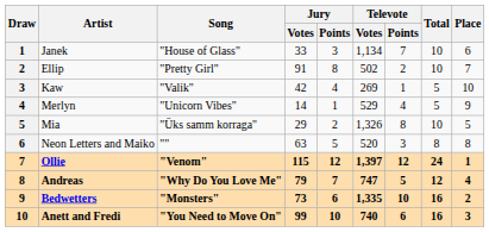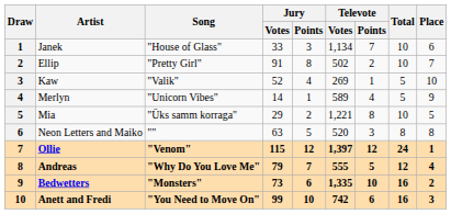 <table class="sortable wikitable plainrowheaders" style="margin: 1em auto 1em auto; text-align:center;">
 <tr>
 <th rowspan="2" scope="col">Draw</th>
 <th rowspan="2" scope="col">Artist</th>
 <th rowspan="2" scope="col">Song</th>
 <th colspan="2" scope="col">Jury</th>
 <th colspan="2" scope="col">Televote</th>
 <th rowspan="2" scope="col">Total</th>
 <th rowspan="2" scope="col">Place</th>
 </tr>
 <tr>
 <th>Votes</th>
 <th>Points</th>
 <th>Votes</th>
 <th>Points</th>
 </tr>
 <tr>
 <th scope="row" style="text-align:center;">1</th>
 <td align="left">Janek</td>
 <td align="left">"House of Glass"</td>
 <td>33</td>
 <td>3</td>
 <td>1,134</td>
 <td>7</td>
 <td>10</td>
 <td>6</td>
 </tr>
 <tr>
 <th scope="row" style="text-align:center;">2</th>
 <td align="left">Ellip</td>
 <td align="left">"Pretty Girl"</td>
 <td>91</td>
 <td>8</td>
 <td>502</td>
 <td>2</td>
 <td>10</td>
 <td>7</td>
 </tr>
 <tr>
 <th scope="row" style="text-align:center;">3</th>
 <td align="left">Kaw</td>
 <td align="left">"Valik"</td>
-<td>42</td>
+<td>52</td>
 <td>4</td>
 <td>269</td>
 <td>1</td>
 <td>5</td>
 <td>10</td>
 </tr>
 <tr>
 <th scope="row" style="text-align:center;">4</th>
 <td align="left">Merlyn</td>
 <td align="left">"Unicorn Vibes"</td>
 <td>14</td>
 <td>1</td>
-<td>529</td>
+<td>589</td>
 <td>4</td>
 <td>5</td>
 <td>9</td>
 </tr>
 <tr>
 <th scope="row" style="text-align:center;">5</th>
 <td align="left">Mia</td>
 <td align="left">"Üks samm korraga"</td>
 <td>29</td>
 <td>2</td>
-<td>1,326</td>
+<td>1,221</td>
 <td>8</td>
 <td>10</td>
 <td>5</td>
 </tr>
 <tr>
 <th scope="row" style="text-align:center;">6</th>
 <td align="left">Neon Letters and Maiko</td>
 <td align="left">""</td>
 <td>63</td>
 <td>5</td>
 <td>520</td>
 <td>3</td>
 <td>8</td>
 <td>8</td>
 </tr>
 <tr style="font-weight:bold; background:navajowhite;">
 <th scope="row" style="text-align:center; font-weight:bold; background:navajowhite;">7</th>
 <td align="left"><a href='#'>Ollie</a></td>
 <td align="left">"Venom"</td>
 <td>115</td>
 <td>12</td>
 <td>1,397</td>
 <td>12</td>
 <td>24</td>
 <td>1</td>
 </tr>
 <tr style="font-weight:bold; background:navajowhite;">
 <th scope="row" style="text-align:center; font-weight:bold; background:navajowhite;">8</th>
 <td align="left">Andreas</td>
 <td align="left">"Why Do You Love Me"</td>
 <td>79</td>
 <td>7</td>
-<td>747</td>
+<td>555</td>
 <td>5</td>
 <td>12</td>
 <td>4</td>
 </tr>
 <tr style="font-weight:bold; background:navajowhite;">
 <th scope="row" style="text-align:center; font-weight:bold; background:navajowhite;">9</th>
 <td align="left"><a href='#'>Bedwetters</a></td>
 <td align="left">"Monsters"</td>
 <td>73</td>
 <td>6</td>
 <td>1,335</td>
 <td>10</td>
 <td>16</td>
 <td>2</td>
 </tr>
 <tr style="font-weight:bold; background:navajowhite;">
 <th scope="row" style="text-align:center; font-weight:bold; background:navajowhite;">10</th>
 <td align="left">Anett and Fredi</td>
 <td align="left">"You Need to Move On"</td>
 <td>99</td>
 <td>10</td>
-<td>740</td>
+<td>742</td>
 <td>6</td>
 <td>16</td>
 <td>3</td>
 </tr>
 </table>
